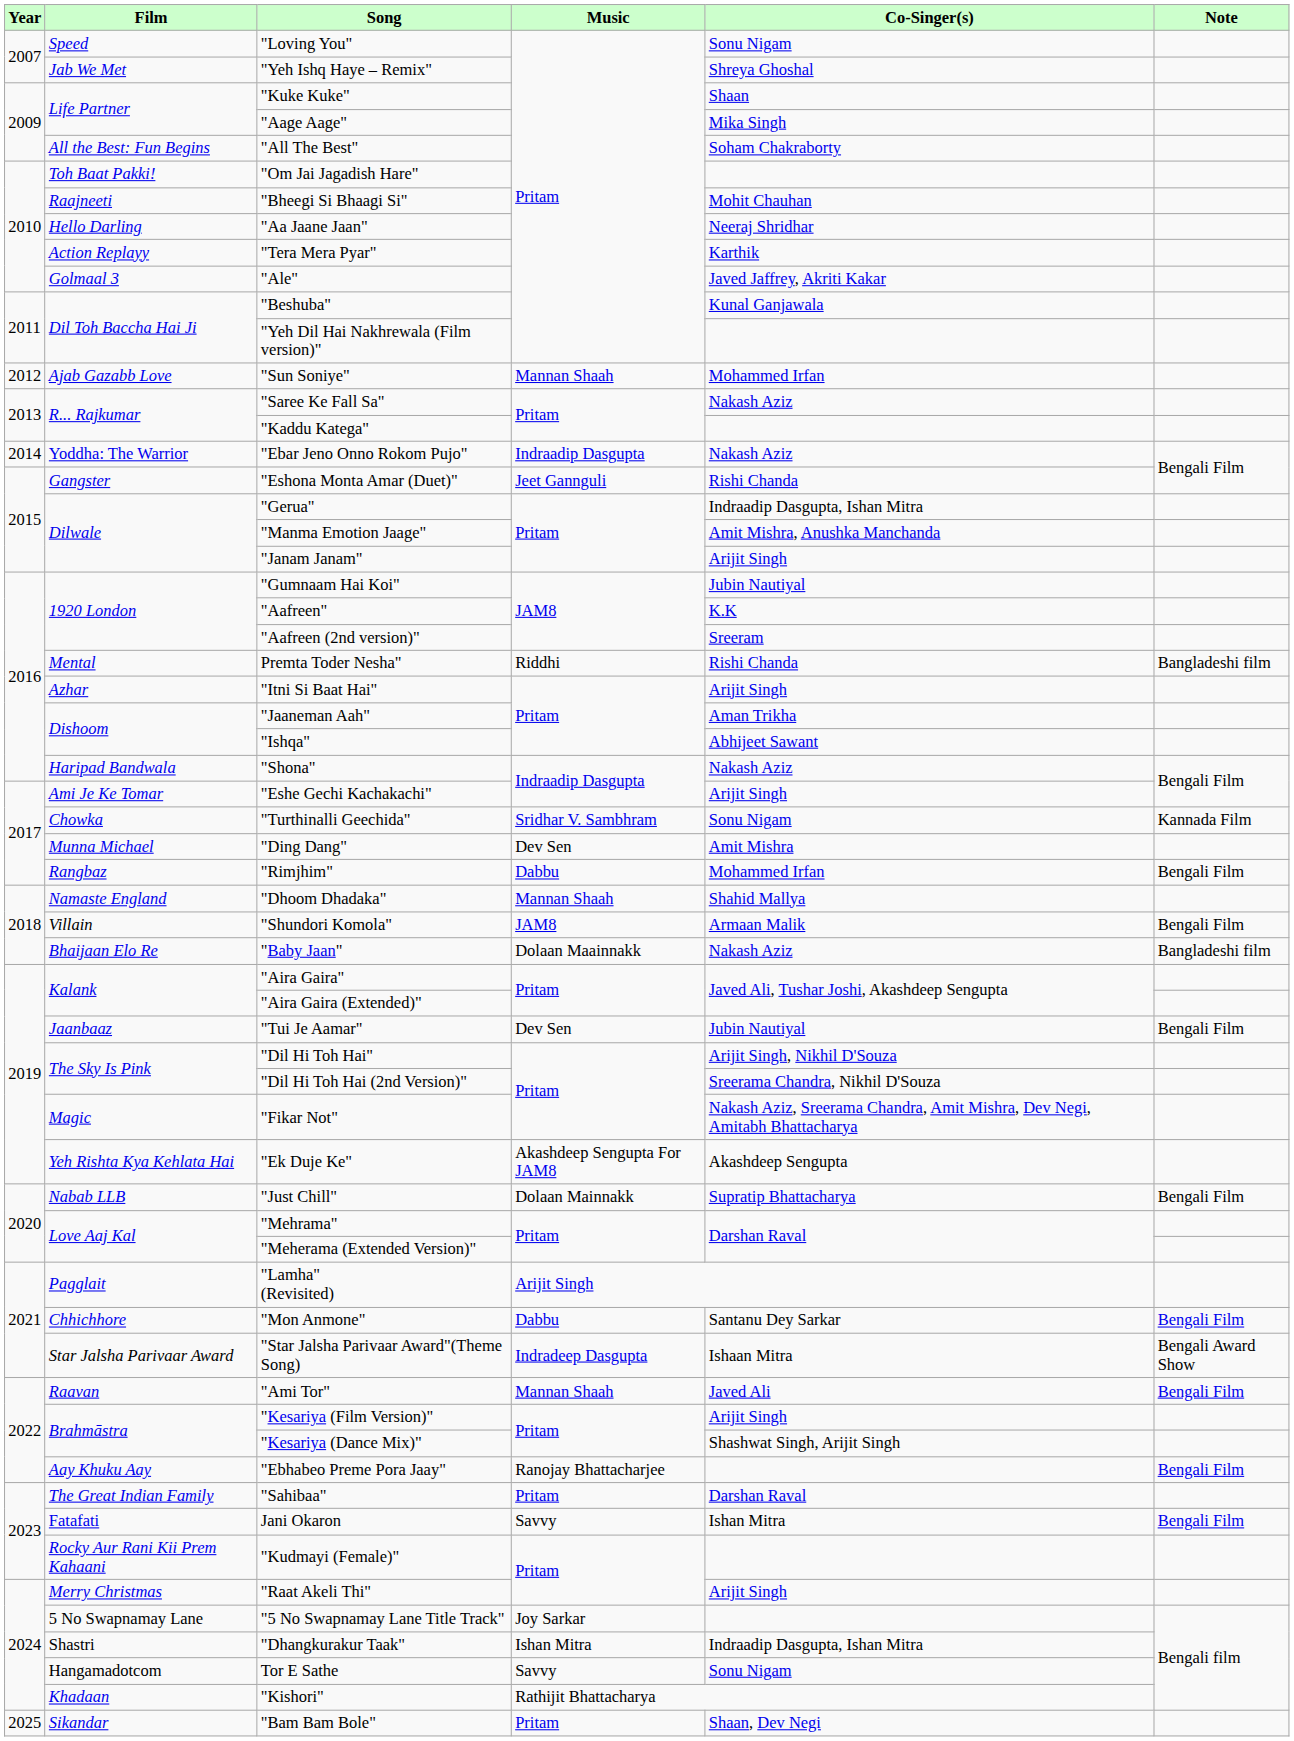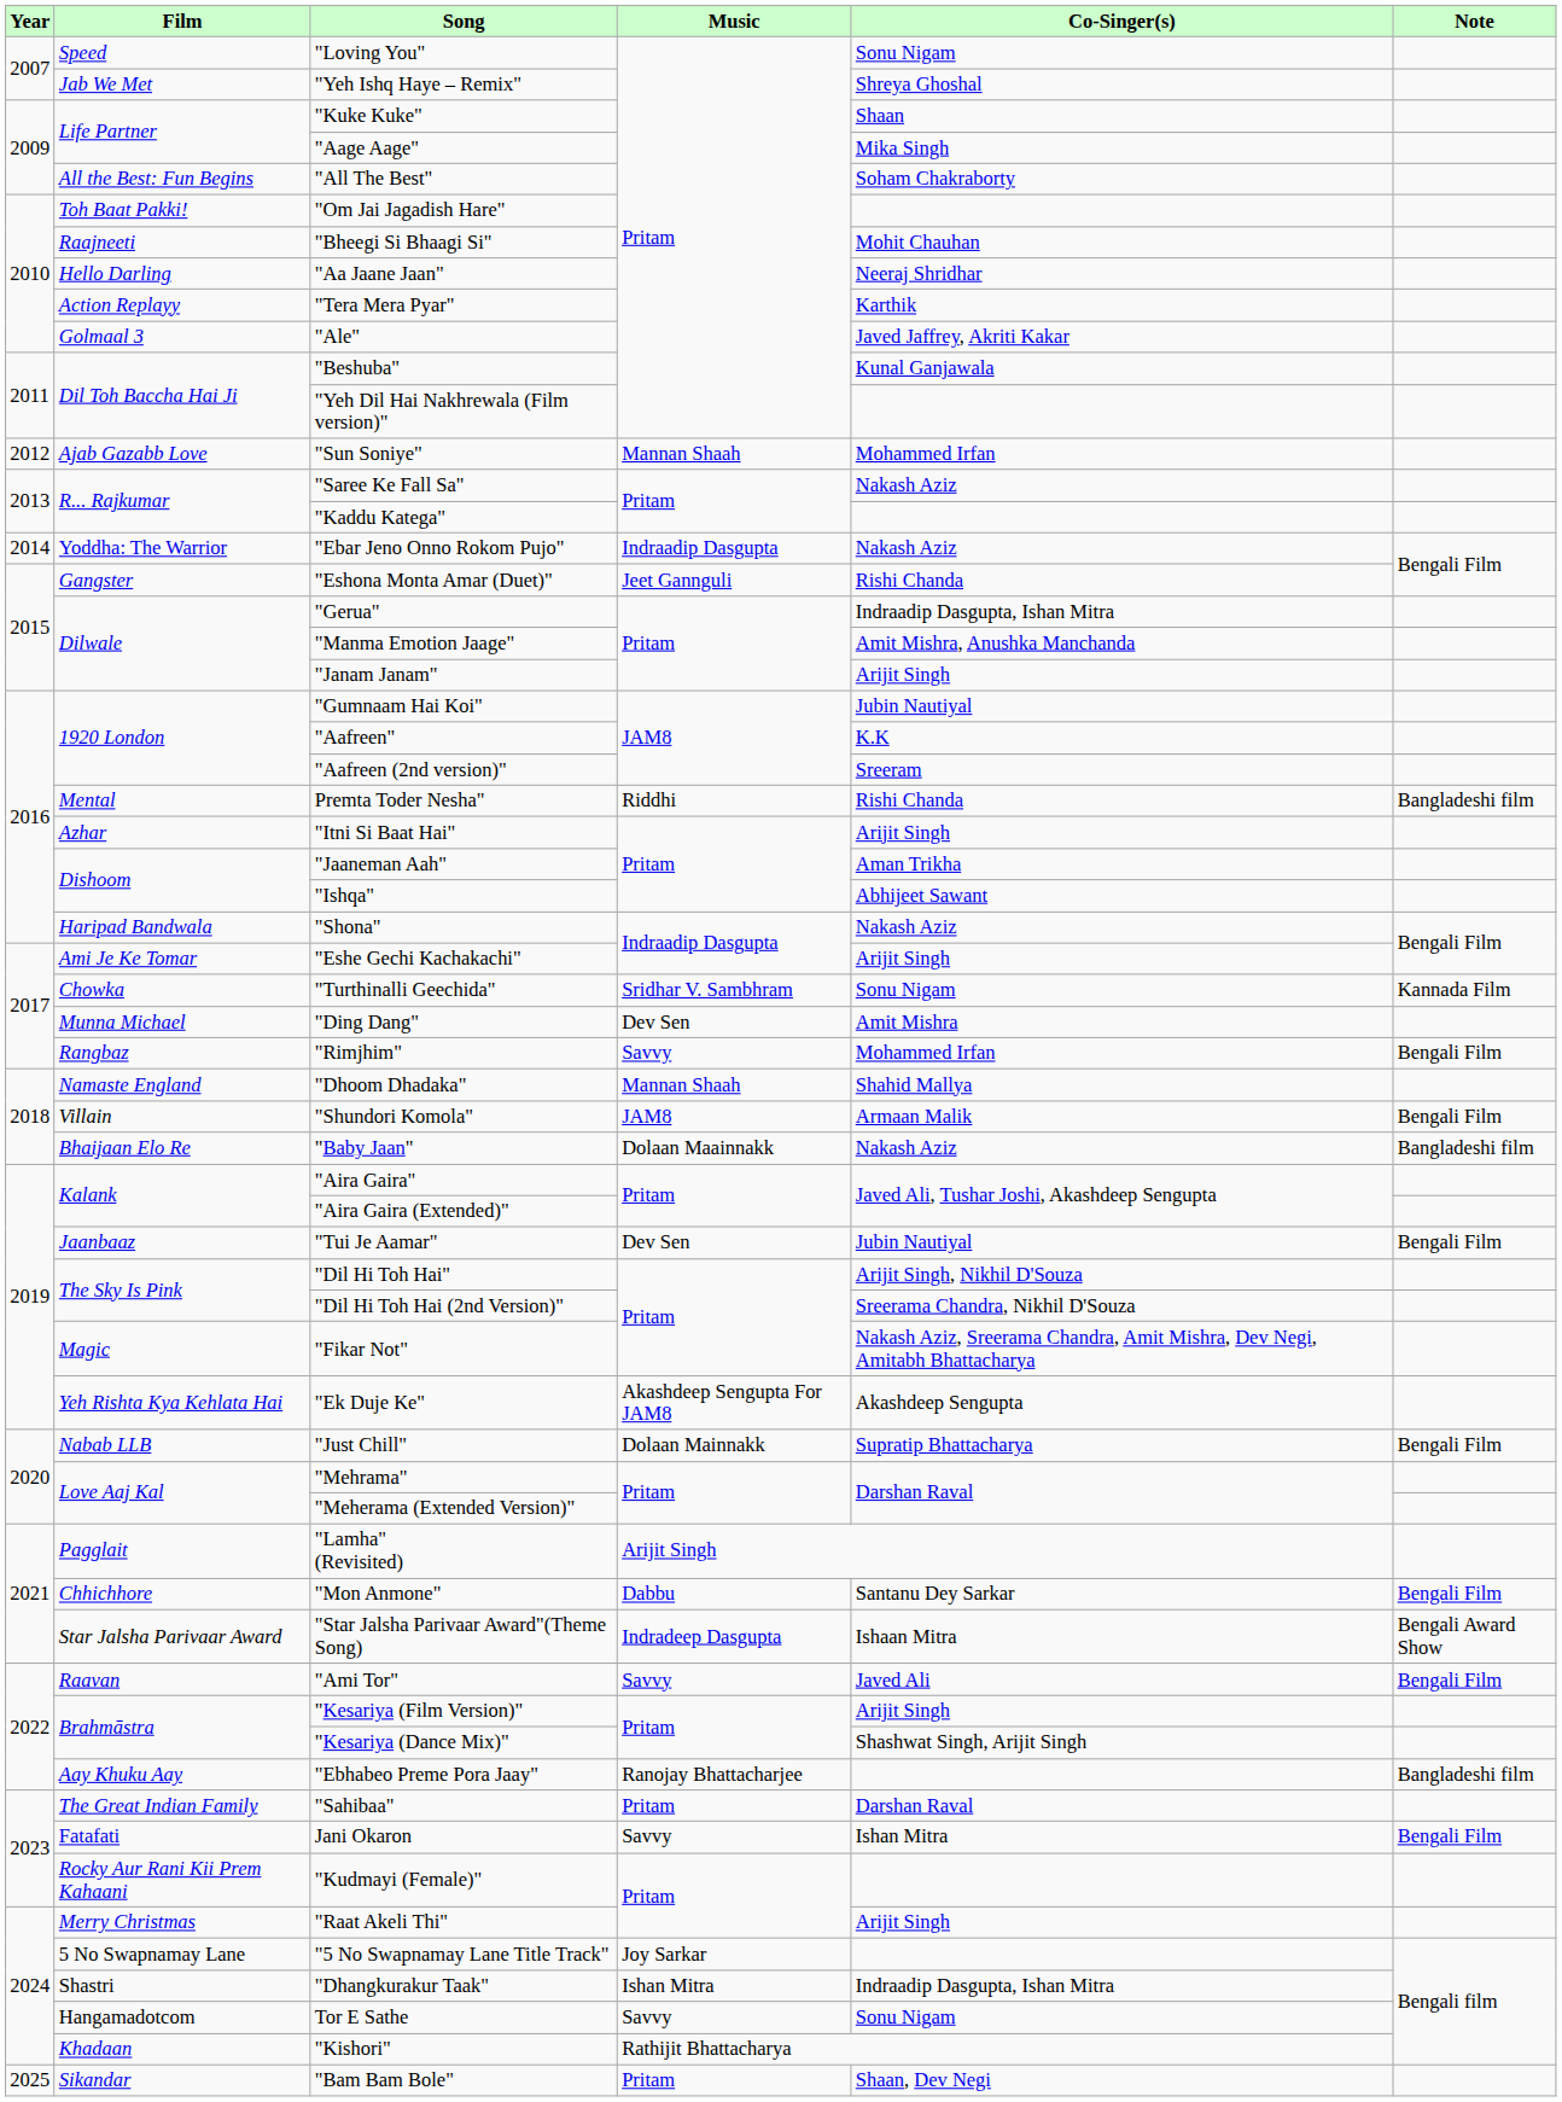 <table class="wikitable sortable">
 <tr>
 <th style="background:#cfc; text-align:center;"><strong>Year</strong></th>
 <th style="background:#cfc; text-align:center;"><strong>Film</strong></th>
 <th style="background:#cfc; text-align:center;"><strong>Song</strong></th>
 <th style="background:#cfc; text-align:center;"><strong>Music</strong></th>
 <th style="background:#cfc; text-align:center;"><strong>Co-Singer(s)</strong></th>
 <th style="background:#cfc; text-align:center;"><strong>Note</strong></th>
 </tr>
 <tr>
 <td rowspan="2">2007</td>
 <td><em><a href='#'>Speed</a></em></td>
 <td>"Loving You"</td>
 <td rowspan="12"><a href='#'>Pritam</a></td>
 <td><a href='#'>Sonu Nigam</a></td>
 <td></td>
 </tr>
 <tr>
 <td><em><a href='#'>Jab We Met</a></em></td>
 <td>"Yeh Ishq Haye – Remix"</td>
 <td><a href='#'>Shreya Ghoshal</a></td>
 <td></td>
 </tr>
 <tr>
 <td rowspan="3">2009</td>
 <td rowspan="2"><em><a href='#'>Life Partner</a></em></td>
 <td>"Kuke Kuke"</td>
 <td><a href='#'>Shaan</a></td>
 <td></td>
 </tr>
 <tr>
 <td>"Aage Aage"</td>
 <td><a href='#'>Mika Singh</a></td>
 <td></td>
 </tr>
 <tr>
 <td><em><a href='#'>All the Best: Fun Begins</a></em></td>
 <td>"All The Best"</td>
 <td><a href='#'>Soham Chakraborty</a></td>
 <td></td>
 </tr>
 <tr>
 <td rowspan="5">2010</td>
 <td><em><a href='#'>Toh Baat Pakki!</a></em></td>
 <td>"Om Jai Jagadish Hare"</td>
 <td></td>
 <td></td>
 </tr>
 <tr>
 <td><em><a href='#'>Raajneeti</a></em></td>
 <td>"Bheegi Si Bhaagi Si"</td>
 <td><a href='#'>Mohit Chauhan</a></td>
 <td></td>
 </tr>
 <tr>
 <td><em><a href='#'>Hello Darling</a></em></td>
 <td>"Aa Jaane Jaan"</td>
 <td><a href='#'>Neeraj Shridhar</a></td>
 <td></td>
 </tr>
 <tr>
 <td><em><a href='#'>Action Replayy</a></em></td>
 <td>"Tera Mera Pyar"</td>
 <td><a href='#'>Karthik</a></td>
 <td></td>
 </tr>
 <tr>
 <td><em><a href='#'>Golmaal 3</a></em></td>
 <td>"Ale"</td>
 <td><a href='#'>Javed Jaffrey</a>, <a href='#'>Akriti Kakar</a></td>
 <td></td>
 </tr>
 <tr>
 <td rowspan="2">2011</td>
 <td rowspan="2"><em><a href='#'>Dil Toh Baccha Hai Ji</a></em></td>
 <td>"Beshuba"</td>
 <td><a href='#'>Kunal Ganjawala</a></td>
 <td></td>
 </tr>
 <tr>
 <td>"Yeh Dil Hai Nakhrewala (Film version)"</td>
 <td></td>
 <td></td>
 </tr>
 <tr>
 <td>2012</td>
 <td><em><a href='#'>Ajab Gazabb Love</a></em></td>
 <td>"Sun Soniye"</td>
 <td><a href='#'>Mannan Shaah</a></td>
 <td><a href='#'>Mohammed Irfan</a></td>
 <td></td>
 </tr>
 <tr>
 <td rowspan="2">2013</td>
 <td rowspan="2"><em><a href='#'>R... Rajkumar</a></em></td>
 <td>"Saree Ke Fall Sa"</td>
 <td rowspan="2"><a href='#'>Pritam</a></td>
 <td><a href='#'>Nakash Aziz</a></td>
 <td></td>
 </tr>
 <tr>
 <td>"Kaddu Katega"</td>
 <td></td>
 <td></td>
 </tr>
 <tr>
 <td>2014</td>
 <td><a href='#'>Yoddha: The Warrior</a></td>
 <td>"Ebar Jeno Onno Rokom Pujo"</td>
 <td><a href='#'>Indraadip Dasgupta</a></td>
 <td><a href='#'>Nakash Aziz</a></td>
 <td rowspan="2">Bengali Film</td>
 </tr>
 <tr>
 <td rowspan="4">2015</td>
 <td><em><a href='#'>Gangster</a></em></td>
 <td>"Eshona Monta Amar (Duet)"</td>
 <td><a href='#'>Jeet Gannguli</a></td>
 <td><a href='#'>Rishi Chanda</a></td>
 </tr>
 <tr>
 <td rowspan="3"><em><a href='#'>Dilwale</a></em></td>
 <td>"Gerua"</td>
 <td rowspan="3"><a href='#'>Pritam</a></td>
 <td>Indraadip Dasgupta, Ishan Mitra</td>
 <td></td>
 </tr>
 <tr>
 <td>"Manma Emotion Jaage"</td>
 <td><a href='#'>Amit Mishra</a>, <a href='#'>Anushka Manchanda</a></td>
 <td></td>
 </tr>
 <tr>
 <td>"Janam Janam"</td>
 <td><a href='#'>Arijit Singh</a></td>
 <td></td>
 </tr>
 <tr>
 <td rowspan="8">2016</td>
 <td rowspan="3"><em><a href='#'>1920 London</a></em></td>
 <td>"Gumnaam Hai Koi"</td>
 <td rowspan="3"><a href='#'>JAM8</a></td>
 <td><a href='#'>Jubin Nautiyal</a></td>
 <td></td>
 </tr>
 <tr>
 <td>"Aafreen"</td>
 <td><a href='#'>K.K</a></td>
 <td></td>
 </tr>
 <tr>
 <td>"Aafreen (2nd version)"</td>
 <td><a href='#'>Sreeram</a></td>
 <td></td>
 </tr>
 <tr>
 <td><a href='#'><em>Mental</em></a></td>
 <td>Premta Toder Nesha"</td>
 <td>Riddhi</td>
 <td><a href='#'>Rishi Chanda</a></td>
 <td>Bangladeshi film</td>
 </tr>
 <tr>
 <td><a href='#'><em>Azhar</em></a></td>
 <td>"Itni Si Baat Hai"</td>
 <td rowspan="3"><a href='#'>Pritam</a></td>
 <td><a href='#'>Arijit Singh</a></td>
 <td></td>
 </tr>
 <tr>
 <td rowspan="2"><em><a href='#'>Dishoom</a></em></td>
 <td>"Jaaneman Aah"</td>
 <td><a href='#'>Aman Trikha</a></td>
 <td></td>
 </tr>
 <tr>
 <td>"Ishqa"</td>
 <td><a href='#'>Abhijeet Sawant</a></td>
 <td></td>
 </tr>
 <tr>
 <td><em><a href='#'>Haripad Bandwala</a></em></td>
 <td>"Shona"</td>
 <td rowspan="2"><a href='#'>Indraadip Dasgupta</a></td>
 <td><a href='#'>Nakash Aziz</a></td>
 <td rowspan="2">Bengali Film</td>
 </tr>
 <tr>
 <td rowspan="4">2017</td>
 <td><em><a href='#'>Ami Je Ke Tomar</a></em></td>
 <td>"Eshe Gechi Kachakachi"</td>
 <td><a href='#'>Arijit Singh</a></td>
 </tr>
 <tr>
 <td><em><a href='#'>Chowka</a></em></td>
 <td>"Turthinalli Geechida"</td>
 <td><a href='#'>Sridhar V. Sambhram</a></td>
 <td><a href='#'>Sonu Nigam</a></td>
 <td>Kannada Film</td>
 </tr>
 <tr>
 <td><em><a href='#'>Munna Michael</a></em></td>
 <td>"Ding Dang"</td>
 <td>Dev Sen</td>
 <td><a href='#'>Amit Mishra</a></td>
 <td></td>
 </tr>
 <tr>
 <td><a href='#'><em>Rangbaz</em></a></td>
 <td>"Rimjhim"</td>
-<td><a href='#'>Dabbu</a></td>
+<td><a href='#'>Savvy</a></td>
 <td><a href='#'>Mohammed Irfan</a></td>
 <td>Bengali Film</td>
 </tr>
 <tr>
 <td rowspan="3">2018</td>
 <td><em><a href='#'>Namaste England</a></em></td>
 <td>"Dhoom Dhadaka"</td>
 <td><a href='#'>Mannan Shaah</a></td>
 <td><a href='#'>Shahid Mallya</a></td>
 <td></td>
 </tr>
 <tr>
 <td><em>Villain</em></td>
 <td>"Shundori Komola"</td>
 <td><a href='#'>JAM8</a></td>
 <td><a href='#'>Armaan Malik</a></td>
 <td>Bengali Film</td>
 </tr>
 <tr>
 <td><em><a href='#'>Bhaijaan Elo Re</a></em></td>
 <td>"<a href='#'>Baby Jaan</a>"</td>
 <td>Dolaan Maainnakk</td>
 <td><a href='#'>Nakash Aziz</a></td>
 <td>Bangladeshi film</td>
 </tr>
 <tr>
 <td rowspan="7">2019</td>
 <td rowspan=2><em><a href='#'>Kalank</a></em></td>
 <td>"Aira Gaira"</td>
 <td rowspan=2><a href='#'>Pritam</a></td>
 <td rowspan=2><a href='#'>Javed Ali</a>, <a href='#'>Tushar Joshi</a>, Akashdeep Sengupta</td>
 <td></td>
 </tr>
 <tr>
 <td>"Aira Gaira (Extended)"</td>
 <td></td>
 </tr>
 <tr>
 <td><em><a href='#'>Jaanbaaz</a></em></td>
 <td>"Tui Je Aamar"</td>
 <td>Dev Sen</td>
 <td><a href='#'>Jubin Nautiyal</a></td>
 <td>Bengali Film</td>
 </tr>
 <tr>
 <td rowspan=2><em><a href='#'>The Sky Is Pink</a></em></td>
 <td>"Dil Hi Toh Hai"</td>
 <td rowspan="3"><a href='#'>Pritam</a></td>
 <td><a href='#'>Arijit Singh</a>, <a href='#'>Nikhil D'Souza</a></td>
 <td></td>
 </tr>
 <tr>
 <td>"Dil Hi Toh Hai (2nd Version)"</td>
 <td><a href='#'>Sreerama Chandra</a>, Nikhil D'Souza</td>
 <td></td>
 </tr>
 <tr>
 <td><a href='#'><em>Magic</em></a></td>
 <td>"Fikar Not"</td>
 <td><a href='#'>Nakash Aziz</a>, <a href='#'>Sreerama Chandra</a>, <a href='#'>Amit Mishra</a>, <a href='#'>Dev Negi</a>, <a href='#'>Amitabh Bhattacharya</a></td>
 <td></td>
 </tr>
 <tr>
 <td><em><a href='#'>Yeh Rishta Kya Kehlata Hai</a></em></td>
 <td>"Ek Duje Ke"</td>
 <td>Akashdeep Sengupta For <a href='#'>JAM8</a></td>
 <td>Akashdeep Sengupta</td>
 <td></td>
 </tr>
 <tr>
 <td rowspan=3>2020</td>
 <td><em><a href='#'>Nabab LLB</a></em></td>
 <td>"Just Chill"</td>
 <td>Dolaan Mainnakk</td>
 <td><a href='#'>Supratip Bhattacharya</a></td>
 <td>Bengali Film</td>
 </tr>
 <tr>
 <td rowspan="2"><a href='#'><em>Love Aaj Kal</em></a></td>
 <td>"Mehrama"</td>
 <td rowspan="2"><a href='#'>Pritam</a></td>
 <td rowspan=2><a href='#'>Darshan Raval</a></td>
 <td></td>
 </tr>
 <tr>
 <td>"Meherama (Extended Version)"</td>
 <td></td>
 </tr>
 <tr>
 <td rowspan="3">2021</td>
 <td><em><a href='#'>Pagglait</a></em></td>
 <td>"Lamha"<br>(Revisited)</td>
 <td colspan="2"><a href='#'>Arijit Singh</a></td>
 <td></td>
 </tr>
 <tr>
 <td><em><a href='#'>Chhichhore</a></em></td>
 <td>"Mon Anmone"</td>
 <td><a href='#'>Dabbu</a></td>
 <td>Santanu Dey Sarkar</td>
 <td><a href='#'>Bengali Film</a></td>
 </tr>
 <tr>
 <td><em>Star Jalsha Parivaar Award</em></td>
 <td>"Star Jalsha Parivaar Award"(Theme Song)</td>
 <td><a href='#'>Indradeep Dasgupta</a></td>
 <td>Ishaan Mitra</td>
 <td>Bengali Award Show</td>
 </tr>
 <tr>
 <td Rowspan="4">2022</td>
 <td><a href='#'><em>Raavan</em></a></td>
 <td>"Ami Tor"</td>
-<td><a href='#'>Mannan Shaah</a></td>
+<td><a href='#'>Savvy</a></td>
 <td><a href='#'>Javed Ali</a></td>
 <td><a href='#'>Bengali Film</a></td>
 </tr>
 <tr>
 <td rowspan=2><a href='#'><em>Brahmāstra</em></a></td>
 <td>"<a href='#'>Kesariya</a> (Film Version)"</td>
 <td rowspan=2><a href='#'>Pritam</a></td>
 <td><a href='#'>Arijit Singh</a></td>
 <td></td>
 </tr>
 <tr>
 <td>"<a href='#'>Kesariya</a> (Dance Mix)"</td>
 <td>Shashwat Singh, Arijit Singh</td>
 <td></td>
 </tr>
 <tr>
 <td><em><a href='#'>Aay Khuku Aay</a></em></td>
 <td>"Ebhabeo Preme Pora Jaay"</td>
 <td>Ranojay Bhattacharjee</td>
 <td></td>
-<td><a href='#'>Bengali Film</a></td>
+<td>Bangladeshi film</td>
 </tr>
 <tr>
 <td rowspan="3">2023</td>
 <td><em><a href='#'>The Great Indian Family</a></em></td>
 <td>"Sahibaa"</td>
 <td><a href='#'>Pritam</a></td>
 <td><a href='#'>Darshan Raval</a></td>
 </tr>
 <tr>
 <td><a href='#'>Fatafati</a></td>
 <td>Jani Okaron</td>
 <td>Savvy</td>
 <td>Ishan Mitra</td>
 <td><a href='#'>Bengali Film</a></td>
 </tr>
 <tr>
 <td><em><a href='#'>Rocky Aur Rani Kii Prem Kahaani</a></em></td>
 <td>"Kudmayi (Female)"</td>
 <td rowspan="2"><a href='#'>Pritam</a></td>
 <td></td>
 </tr>
 <tr>
 <td rowspan="5">2024</td>
 <td><em><a href='#'>Merry Christmas</a></em></td>
 <td>"Raat Akeli Thi"</td>
 <td><a href='#'>Arijit Singh</a></td>
 <td></td>
 </tr>
 <tr>
 <td>5 No Swapnamay Lane</td>
 <td>"5 No Swapnamay Lane Title Track"</td>
 <td>Joy Sarkar</td>
 <td></td>
 <td rowspan="4">Bengali film</td>
 </tr>
 <tr>
 <td>Shastri</td>
 <td>"Dhangkurakur Taak"</td>
 <td>Ishan Mitra</td>
 <td>Indraadip Dasgupta, Ishan Mitra</td>
 </tr>
 <tr>
 <td>Hangamadotcom</td>
 <td>Tor E Sathe</td>
 <td>Savvy</td>
 <td><a href='#'>Sonu Nigam</a></td>
 </tr>
 <tr>
 <td><em><a href='#'>Khadaan</a></em></td>
 <td>"Kishori"</td>
 <td colspan=2>Rathijit Bhattacharya</td>
 </tr>
 <tr>
 <td>2025</td>
 <td><em><a href='#'>Sikandar</a></em></td>
 <td>"Bam Bam Bole"</td>
 <td><a href='#'>Pritam</a></td>
 <td><a href='#'>Shaan</a>, <a href='#'>Dev Negi</a></td>
 <td></td>
 </tr>
 </table>
